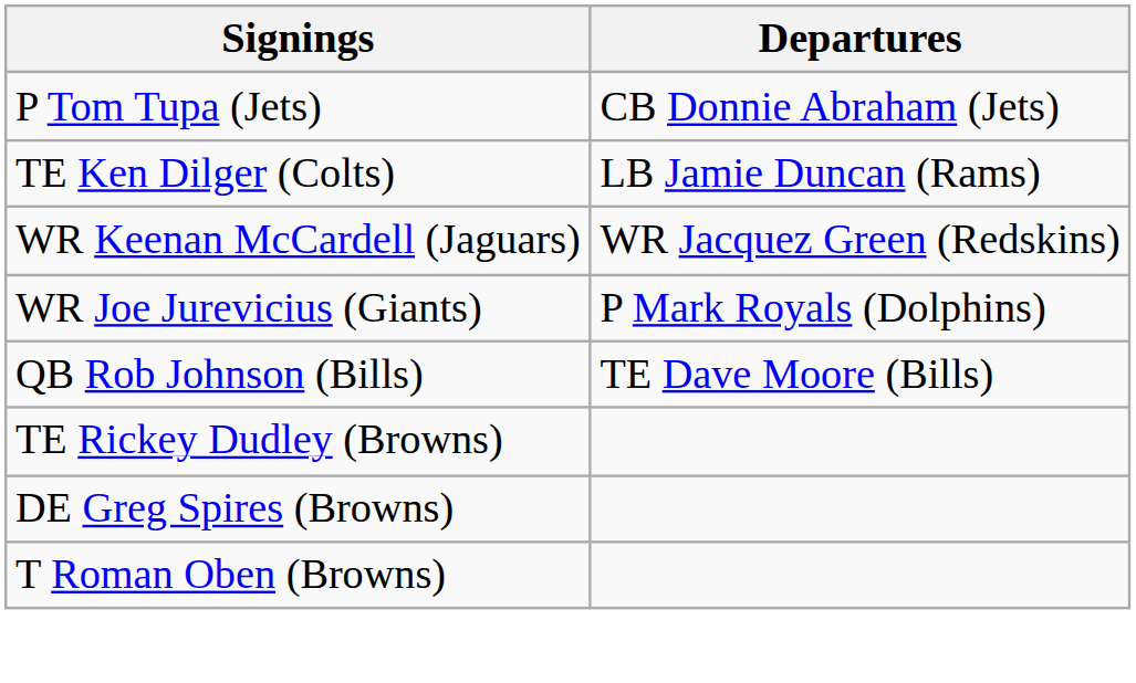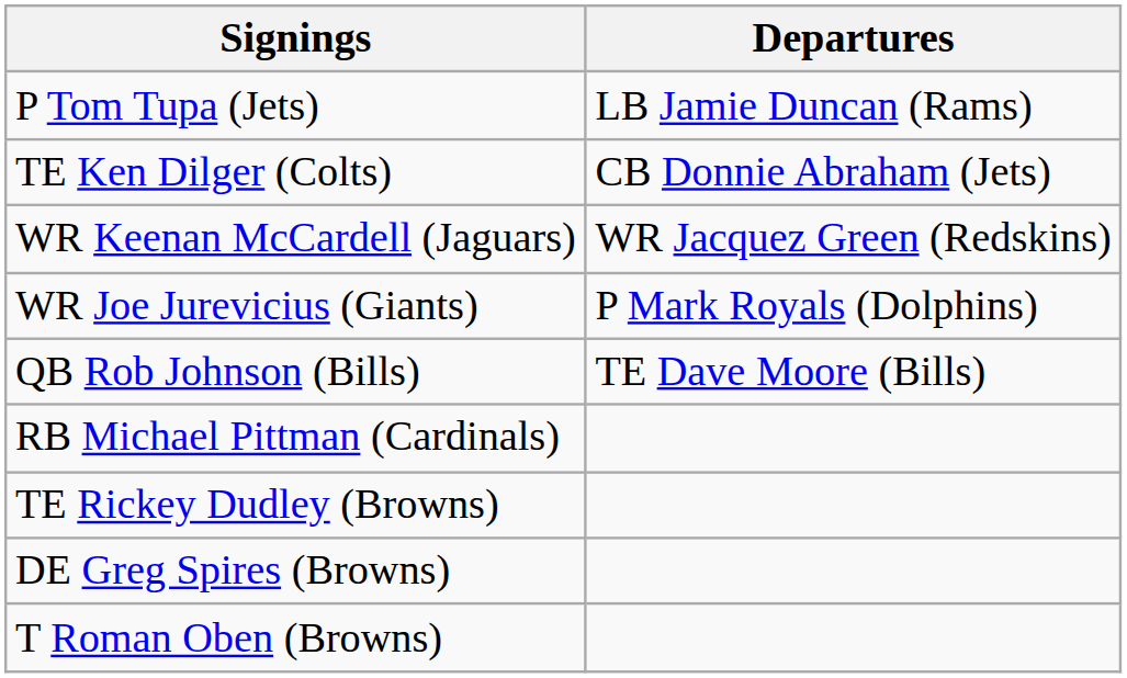 <table class="wikitable">
 <tr>
 <th>Signings</th>
 <th>Departures</th>
 </tr>
 <tr>
 <td>P <a href='#'>Tom Tupa</a> (Jets)</td>
-<td>CB <a href='#'>Donnie Abraham</a> (Jets)</td>
+<td>LB <a href='#'>Jamie Duncan</a> (Rams)</td>
 </tr>
 <tr>
 <td>TE <a href='#'>Ken Dilger</a> (Colts)</td>
-<td>LB <a href='#'>Jamie Duncan</a> (Rams)</td>
+<td>CB <a href='#'>Donnie Abraham</a> (Jets)</td>
 </tr>
 <tr>
 <td>WR <a href='#'>Keenan McCardell</a> (Jaguars)</td>
 <td>WR <a href='#'>Jacquez Green</a> (Redskins)</td>
 </tr>
 <tr>
 <td>WR <a href='#'>Joe Jurevicius</a> (Giants)</td>
 <td>P <a href='#'>Mark Royals</a> (Dolphins)</td>
 </tr>
 <tr>
 <td>QB <a href='#'>Rob Johnson</a> (Bills)</td>
 <td>TE <a href='#'>Dave Moore</a> (Bills)</td>
 </tr>
 <tr>
+<td>RB <a href='#'>Michael Pittman</a> (Cardinals)</td>
+<td></td>
+</tr>
+<tr>
 <td>TE <a href='#'>Rickey Dudley</a> (Browns)</td>
 <td></td>
 </tr>
 <tr>
 <td>DE <a href='#'>Greg Spires</a> (Browns)</td>
 <td></td>
 </tr>
 <tr>
 <td>T <a href='#'>Roman Oben</a> (Browns)</td>
 <td></td>
 </tr>
 </table>
